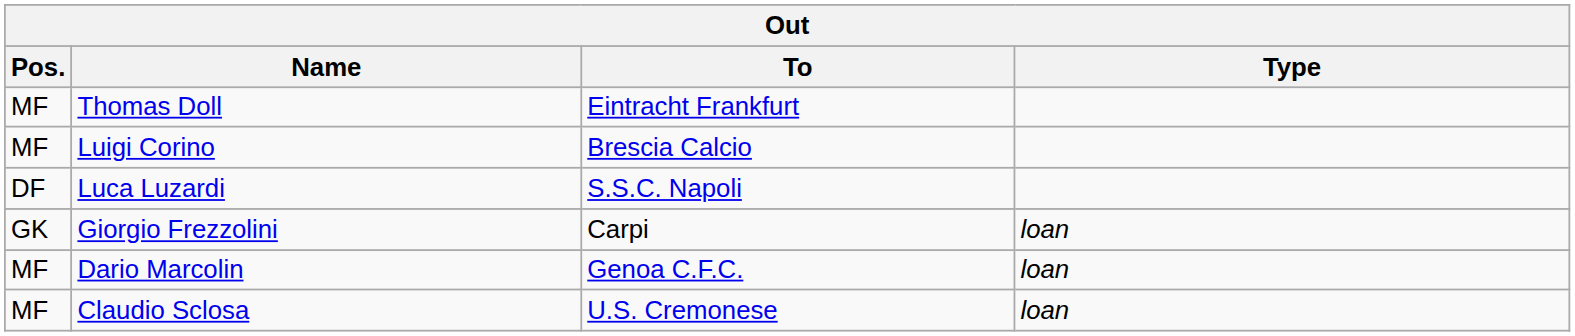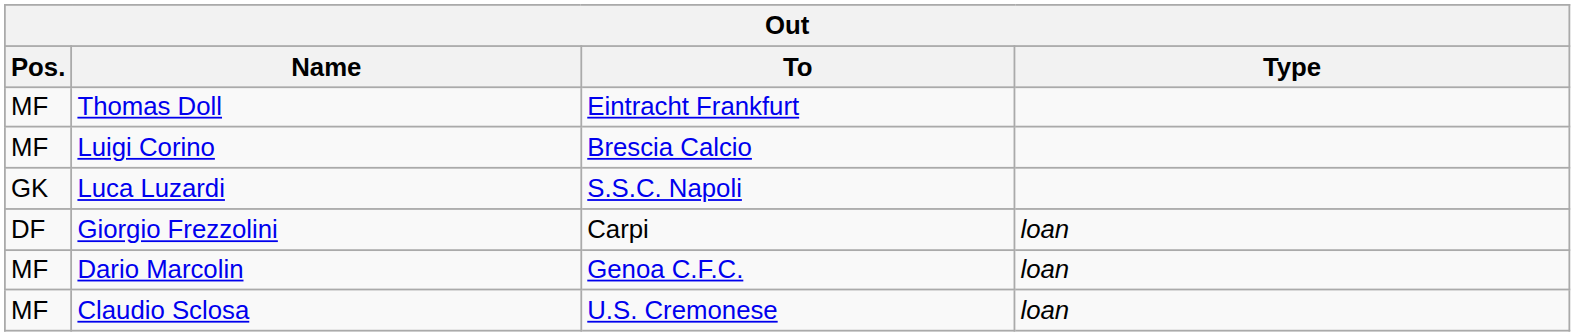 <table class="wikitable" style="font-size:90%;width:99%;">
 <tr>
 <th colspan="4">Out</th>
 </tr>
 <tr>
 <th width=3%>Pos.</th>
 <th width=33%>Name</th>
 <th width=28%>To</th>
 <th width=36%>Type</th>
 </tr>
 <tr>
 <td>MF</td>
 <td><a href='#'>Thomas Doll</a></td>
 <td><a href='#'>Eintracht Frankfurt</a></td>
 <td></td>
 </tr>
 <tr>
 <td>MF</td>
 <td><a href='#'>Luigi Corino</a></td>
 <td><a href='#'>Brescia Calcio</a></td>
 <td></td>
 </tr>
 <tr>
-<td>DF</td>
+<td>GK</td>
 <td><a href='#'>Luca Luzardi</a></td>
 <td><a href='#'>S.S.C. Napoli</a></td>
 <td></td>
 </tr>
 <tr>
-<td>GK</td>
+<td>DF</td>
 <td><a href='#'>Giorgio Frezzolini</a></td>
 <td>Carpi</td>
 <td><em>loan</em></td>
 </tr>
 <tr>
 <td>MF</td>
 <td><a href='#'>Dario Marcolin</a></td>
 <td><a href='#'>Genoa C.F.C.</a></td>
 <td><em>loan</em></td>
 </tr>
 <tr>
 <td>MF</td>
 <td><a href='#'>Claudio Sclosa</a></td>
 <td><a href='#'>U.S. Cremonese</a></td>
 <td><em>loan</em></td>
 </tr>
 </table>
